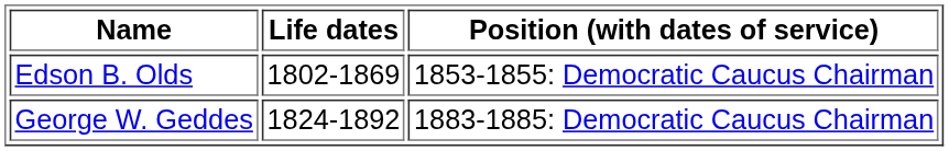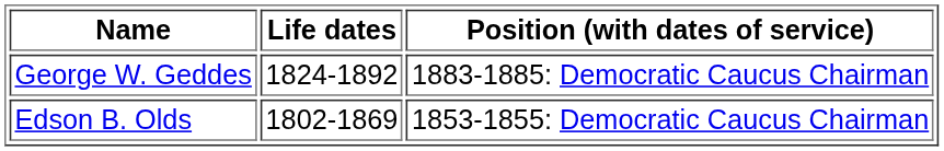 <table table border="1" cellpadding="2">
 <tr>
 <th>Name</th>
 <th>Life dates</th>
 <th>Position (with dates of service)</th>
 </tr>
 <tr>
+<td><a href='#'>George W. Geddes</a></td>
+<td>1824-1892</td>
+<td>1883-1885: <a href='#'>Democratic Caucus Chairman</a></td>
+</tr>
+<tr>
 <td><a href='#'>Edson B. Olds</a></td>
 <td>1802-1869</td>
 <td>1853-1855: <a href='#'>Democratic Caucus Chairman</a></td>
 </tr>
-<tr>
-<td><a href='#'>George W. Geddes</a></td>
-<td>1824-1892</td>
-<td>1883-1885: <a href='#'>Democratic Caucus Chairman</a></td>
-</tr>
 </table>
